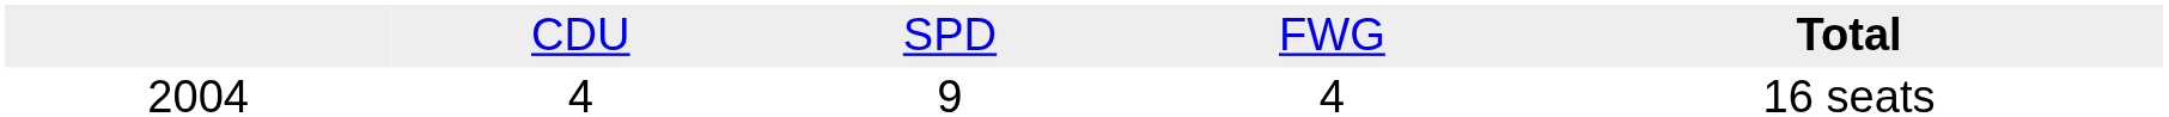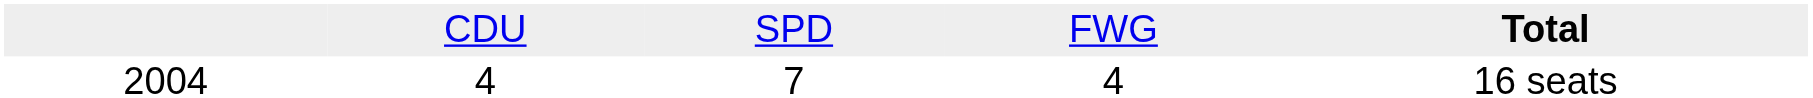 <table border="0" cellpadding="2" cellspacing="0" width="60%">
 <tr bgcolor="#eeeeee" align="center">
 <td></td>
 <td><a href='#'>CDU</a></td>
 <td><a href='#'>SPD</a></td>
 <td><a href='#'>FWG</a></td>
 <td><strong>Total</strong></td>
 </tr>
 <tr align="center">
 <td>2004</td>
 <td>4</td>
-<td>9</td>
+<td>7</td>
 <td>4</td>
 <td>16 seats</td>
 </tr>
 </table>
